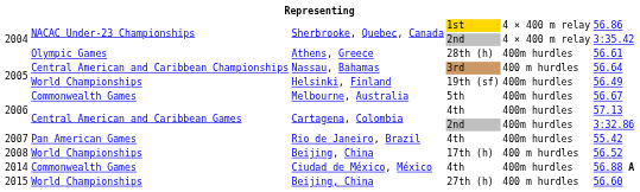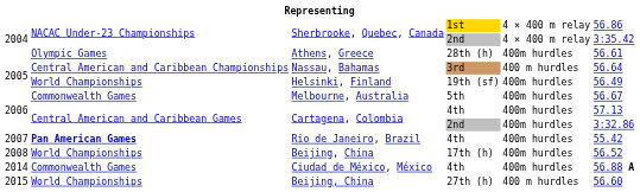 <table>
 <tr>
 <th colspan="6">Representing </th>
 </tr>
 <tr>
 <td rowspan=3>2004</td>
 <td rowspan=2><a href='#'>NACAC Under-23 Championships</a></td>
 <td rowspan=2><a href='#'>Sherbrooke</a>, <a href='#'>Quebec</a>, <a href='#'>Canada</a></td>
 <td bgcolor=gold>1st</td>
 <td>4 × 400 m relay</td>
 <td><a href='#'>56.86</a></td>
 </tr>
 <tr>
 <td bgcolor=silver>2nd</td>
 <td>4 × 400 m relay</td>
 <td><a href='#'>3:35.42</a></td>
 </tr>
 <tr>
 <td><a href='#'>Olympic Games</a></td>
 <td><a href='#'>Athens</a>, <a href='#'>Greece</a></td>
 <td>28th (h)</td>
 <td>400m hurdles</td>
 <td><a href='#'>56.61</a></td>
 </tr>
 <tr>
 <td rowspan=2>2005</td>
 <td><a href='#'>Central American and Caribbean Championships</a></td>
 <td><a href='#'>Nassau</a>, <a href='#'>Bahamas</a></td>
 <td bgcolor="cc9966">3rd</td>
 <td>400 m hurdles</td>
 <td><a href='#'>56.64</a></td>
 </tr>
 <tr>
 <td><a href='#'>World Championships</a></td>
 <td><a href='#'>Helsinki</a>, <a href='#'>Finland</a></td>
 <td>19th (sf)</td>
 <td>400m hurdles</td>
 <td><a href='#'>56.49</a></td>
 </tr>
 <tr>
 <td rowspan=3>2006</td>
 <td><a href='#'>Commonwealth Games</a></td>
 <td><a href='#'>Melbourne</a>, <a href='#'>Australia</a></td>
 <td>5th</td>
 <td>400m hurdles</td>
 <td><a href='#'>56.67</a></td>
 </tr>
 <tr>
 <td rowspan=2><a href='#'>Central American and Caribbean Games</a></td>
 <td rowspan=2><a href='#'>Cartagena</a>, <a href='#'>Colombia</a></td>
 <td>4th</td>
 <td>400m hurdles</td>
 <td><a href='#'>57.13</a></td>
 </tr>
 <tr>
 <td bgcolor=silver>2nd</td>
 <td>400m hurdles</td>
 <td><a href='#'>3:32.86</a></td>
 </tr>
 <tr>
 <td>2007</td>
-<td><a href='#'>Pan American Games</a></td>
+<td><strong><a href='#'>Pan American Games</a></strong></td>
 <td><a href='#'>Rio de Janeiro</a>, <a href='#'>Brazil</a></td>
 <td>4th</td>
 <td>400m hurdles</td>
 <td><a href='#'>55.42</a></td>
 </tr>
 <tr>
 <td>2008</td>
 <td><a href='#'>World Championships</a></td>
 <td><a href='#'>Beijing</a>, <a href='#'>China</a></td>
 <td>17th (h)</td>
-<td>400 m hurdles</td>
+<td>400m hurdles</td>
 <td><a href='#'>56.52</a></td>
 </tr>
 <tr>
 <td>2014</td>
 <td><a href='#'>Commonwealth Games</a></td>
 <td><a href='#'>Ciudad de México</a>, <a href='#'>México</a></td>
 <td>4th</td>
 <td>400m hurdles</td>
 <td><a href='#'>56.88</a> <strong>A</strong></td>
 </tr>
 <tr>
 <td>2015</td>
 <td><a href='#'>World Championships</a></td>
 <td><a href='#'>Beijing, China</a></td>
 <td>27th (h)</td>
 <td>400 m hurdles</td>
 <td><a href='#'>56.60</a></td>
 </tr>
 </table>
